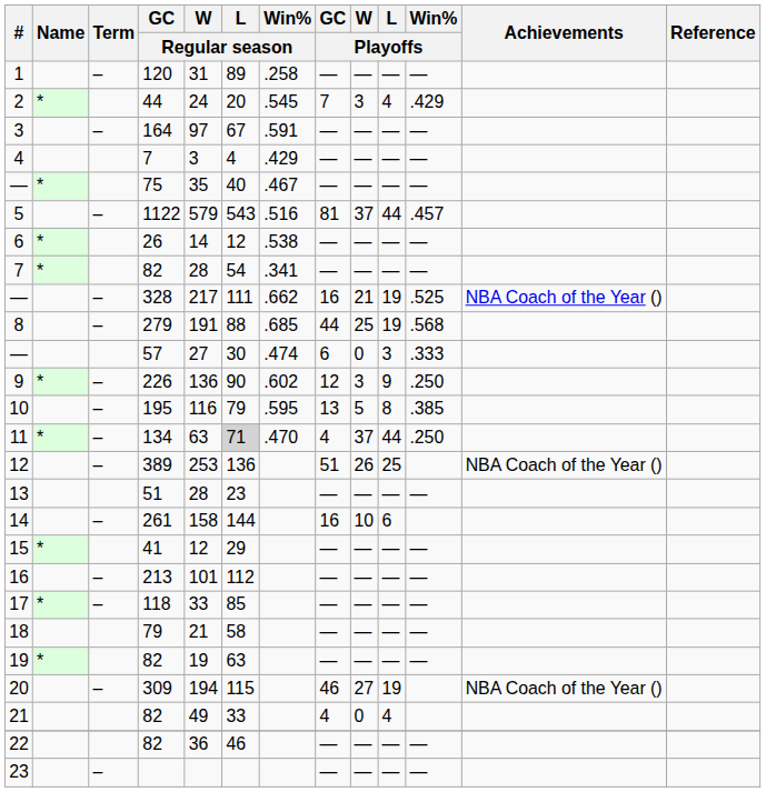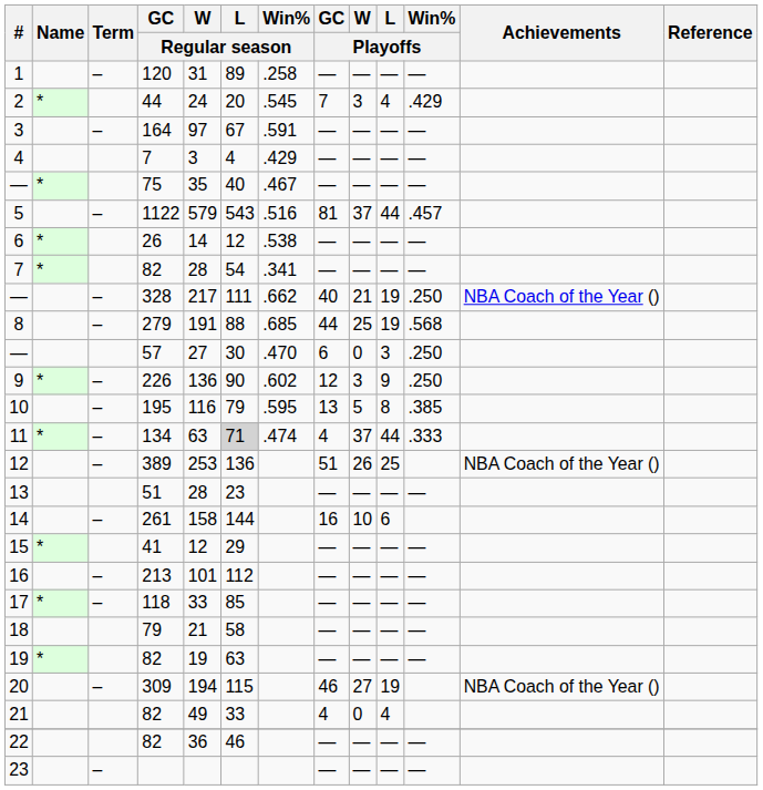 <table class="wikitable sortable">
 <tr>
 <th rowspan="2">#</th>
 <th rowspan="2">Name</th>
 <th rowspan="2">Term</th>
 <th>GC</th>
 <th>W</th>
 <th>L</th>
 <th>Win%</th>
 <th>GC</th>
 <th>W</th>
 <th>L</th>
 <th>Win%</th>
 <th rowspan="2" class=unsortable>Achievements</th>
 <th rowspan="2" class=unsortable>Reference</th>
 </tr>
 <tr class="unsortable">
 <th colspan="4">Regular season</th>
 <th colspan="4">Playoffs</th>
 </tr>
 <tr>
 <td align="center">1</td>
 <td></td>
 <td>–</td>
 <td>120</td>
 <td>31</td>
 <td>89</td>
 <td>.258</td>
 <td>—</td>
 <td>—</td>
 <td>—</td>
 <td>—</td>
 <td></td>
 <td align=center></td>
 </tr>
 <tr>
 <td align="center">2</td>
 <td bgcolor="#ddffdd">*</td>
 <td></td>
 <td>44</td>
 <td>24</td>
 <td>20</td>
 <td>.545</td>
 <td>7</td>
 <td>3</td>
 <td>4</td>
 <td>.429</td>
 <td></td>
 <td align=center></td>
 </tr>
 <tr>
 <td align="center">3</td>
 <td></td>
 <td>–</td>
 <td>164</td>
 <td>97</td>
 <td>67</td>
 <td>.591</td>
 <td>—</td>
 <td>—</td>
 <td>—</td>
 <td>—</td>
 <td></td>
 <td align=center></td>
 </tr>
 <tr>
 <td align="center">4</td>
 <td></td>
 <td></td>
 <td>7</td>
 <td>3</td>
 <td>4</td>
 <td>.429</td>
 <td>—</td>
 <td>—</td>
 <td>—</td>
 <td>—</td>
 <td></td>
 <td align=center></td>
 </tr>
 <tr>
 <td align="center">—</td>
 <td style="background-color:#ddffdd">*</td>
 <td></td>
 <td>75</td>
 <td>35</td>
 <td>40</td>
 <td>.467</td>
 <td>—</td>
 <td>—</td>
 <td>—</td>
 <td>—</td>
 <td></td>
 <td align=center></td>
 </tr>
 <tr>
 <td align="center">5</td>
 <td></td>
 <td>–</td>
 <td>1122</td>
 <td>579</td>
 <td>543</td>
 <td>.516</td>
 <td>81</td>
 <td>37</td>
 <td>44</td>
 <td>.457</td>
 <td></td>
 <td align=center></td>
 </tr>
 <tr>
 <td align="center">6</td>
 <td style="background-color:#ddffdd">*</td>
 <td></td>
 <td>26</td>
 <td>14</td>
 <td>12</td>
 <td>.538</td>
 <td>—</td>
 <td>—</td>
 <td>—</td>
 <td>—</td>
 <td></td>
 <td align=center></td>
 </tr>
 <tr>
 <td align="center">7</td>
 <td style="background-color:#ddffdd">*</td>
 <td></td>
 <td>82</td>
 <td>28</td>
 <td>54</td>
 <td>.341</td>
 <td>—</td>
 <td>—</td>
 <td>—</td>
 <td>—</td>
 <td></td>
 <td align=center></td>
 </tr>
 <tr>
 <td align="center">—</td>
 <td></td>
 <td>–</td>
 <td>328</td>
 <td>217</td>
 <td>111</td>
 <td>.662</td>
-<td>16</td>
+<td>40</td>
 <td>21</td>
 <td>19</td>
-<td>.525</td>
+<td>.250</td>
 <td><a href='#'>NBA Coach of the Year</a> ()</td>
 <td align=center></td>
 </tr>
 <tr>
 <td align="center">8</td>
 <td></td>
 <td>–</td>
 <td>279</td>
 <td>191</td>
 <td>88</td>
 <td>.685</td>
 <td>44</td>
 <td>25</td>
 <td>19</td>
 <td>.568</td>
 <td></td>
 <td align=center></td>
 </tr>
 <tr>
 <td align="center">—</td>
 <td></td>
 <td></td>
 <td>57</td>
 <td>27</td>
 <td>30</td>
-<td>.474</td>
+<td>.470</td>
 <td>6</td>
 <td>0</td>
 <td>3</td>
-<td>.333</td>
+<td>.250</td>
 <td></td>
 <td align=center></td>
 </tr>
 <tr>
 <td align="center">9</td>
 <td bgcolor="#ddffdd">*</td>
 <td>–</td>
 <td>226</td>
 <td>136</td>
 <td>90</td>
 <td>.602</td>
 <td>12</td>
 <td>3</td>
 <td>9</td>
 <td>.250</td>
 <td></td>
 <td align=center></td>
 </tr>
 <tr>
 <td align="center">10</td>
 <td></td>
 <td>–</td>
 <td>195</td>
 <td>116</td>
 <td>79</td>
 <td>.595</td>
 <td>13</td>
 <td>5</td>
 <td>8</td>
 <td>.385</td>
 <td></td>
 <td align=center></td>
 </tr>
 <tr>
 <td align="center">11</td>
 <td bgcolor="#ddffdd">*</td>
 <td>–</td>
 <td>134</td>
 <td>63</td>
 <td style="background: lightgrey;">71</td>
-<td>.470</td>
+<td>.474</td>
 <td>4</td>
 <td>37</td>
 <td>44</td>
-<td>.250</td>
+<td>.333</td>
 <td></td>
 <td align=center></td>
 </tr>
 <tr>
 <td align="center">12</td>
 <td></td>
 <td>–</td>
 <td>389</td>
 <td>253</td>
 <td>136</td>
 <td></td>
 <td>51</td>
 <td>26</td>
 <td>25</td>
 <td></td>
 <td>NBA Coach of the Year ()</td>
 <td align=center></td>
 </tr>
 <tr>
 <td align="center">13</td>
 <td></td>
 <td></td>
 <td>51</td>
 <td>28</td>
 <td>23</td>
 <td></td>
 <td>—</td>
 <td>—</td>
 <td>—</td>
 <td>—</td>
 <td></td>
 <td align="center"></td>
 </tr>
 <tr>
 <td align="center">14</td>
 <td></td>
 <td>–</td>
 <td>261</td>
 <td>158</td>
 <td>144</td>
 <td></td>
 <td>16</td>
 <td>10</td>
 <td>6</td>
 <td></td>
 <td></td>
 <td align="center"></td>
 </tr>
 <tr>
 <td align="center">15</td>
 <td bgcolor="#ddffdd">*</td>
 <td></td>
 <td>41</td>
 <td>12</td>
 <td>29</td>
 <td></td>
 <td>—</td>
 <td>—</td>
 <td>—</td>
 <td>—</td>
 <td></td>
 <td align="center"></td>
 </tr>
 <tr>
 <td align="center">16</td>
 <td></td>
 <td>–</td>
 <td>213</td>
 <td>101</td>
 <td>112</td>
 <td></td>
 <td>—</td>
 <td>—</td>
 <td>—</td>
 <td>—</td>
 <td></td>
 <td align="center"></td>
 </tr>
 <tr>
 <td align="center">17</td>
 <td bgcolor="#ddffdd">*</td>
 <td>–</td>
 <td>118</td>
 <td>33</td>
 <td>85</td>
 <td></td>
 <td>—</td>
 <td>—</td>
 <td>—</td>
 <td>—</td>
 <td></td>
 <td align="center"></td>
 </tr>
 <tr>
 <td align="center">18</td>
 <td></td>
 <td></td>
 <td>79</td>
 <td>21</td>
 <td>58</td>
 <td></td>
 <td>—</td>
 <td>—</td>
 <td>—</td>
 <td>—</td>
 <td></td>
 <td align="center"></td>
 </tr>
 <tr>
 <td align="center">19</td>
 <td bgcolor="#ddffdd">*</td>
 <td></td>
 <td>82</td>
 <td>19</td>
 <td>63</td>
 <td></td>
 <td>—</td>
 <td>—</td>
 <td>—</td>
 <td>—</td>
 <td></td>
 <td align="center"></td>
 </tr>
 <tr>
 <td align="center">20</td>
 <td></td>
 <td>–</td>
 <td>309</td>
 <td>194</td>
 <td>115</td>
 <td></td>
 <td>46</td>
 <td>27</td>
 <td>19</td>
 <td></td>
 <td>NBA Coach of the Year ()</td>
 <td align="center"></td>
 </tr>
 <tr>
 <td align="center">21</td>
 <td></td>
 <td></td>
 <td>82</td>
 <td>49</td>
 <td>33</td>
 <td></td>
 <td>4</td>
 <td>0</td>
 <td>4</td>
 <td></td>
 <td></td>
 <td align="center"></td>
 </tr>
 <tr>
 </tr>
 <tr>
 <td align="center">22</td>
 <td></td>
 <td></td>
 <td>82</td>
 <td>36</td>
 <td>46</td>
 <td></td>
 <td>—</td>
 <td>—</td>
 <td>—</td>
 <td>—</td>
 <td></td>
 <td align="center"></td>
 </tr>
 <tr>
 <td align="center">23</td>
 <td></td>
 <td>–</td>
 <td></td>
 <td></td>
 <td></td>
 <td></td>
 <td>—</td>
 <td>—</td>
 <td>—</td>
 <td>—</td>
 <td></td>
 <td align="center"></td>
 </tr>
 </table>
